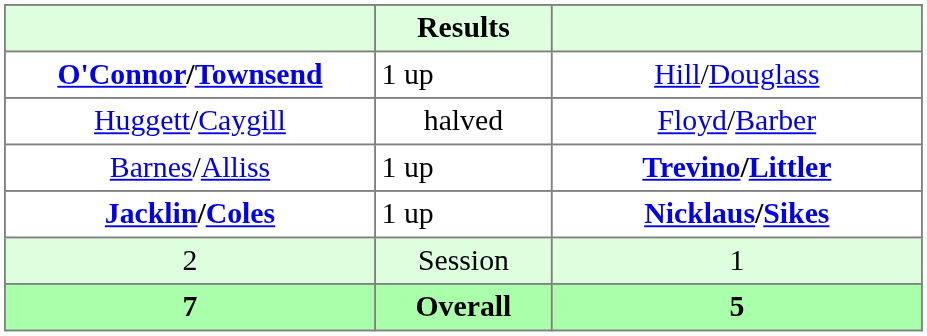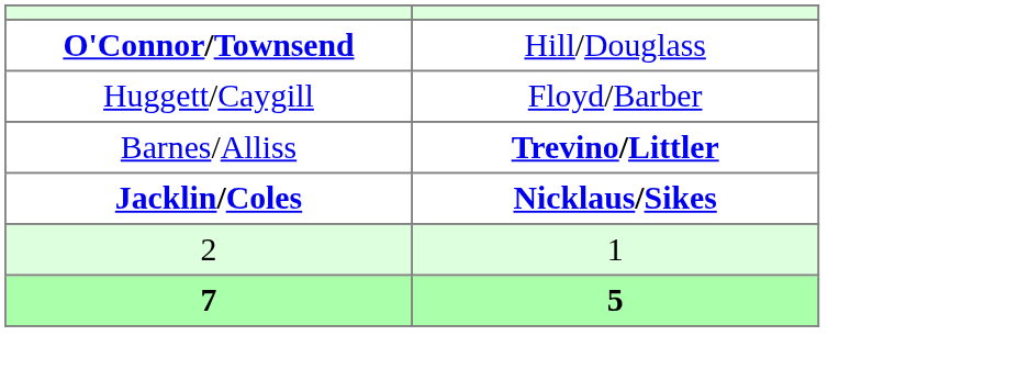 <table border="1" cellpadding="3" style="border-collapse:collapse; text-align:center;">
 <tr style="background:#dfd;">
 <th style="width:12em;"></th>
-<th style="width:5.5em;">Results</th>
 <th style="width:12em;"></th>
 </tr>
 <tr>
 <td><strong><a href='#'>O'Connor</a>/<a href='#'>Townsend</a></strong></td>
-<td align=left> 1 up</td>
 <td><a href='#'>Hill</a>/<a href='#'>Douglass</a></td>
 </tr>
 <tr>
 <td><a href='#'>Huggett</a>/<a href='#'>Caygill</a></td>
-<td>halved</td>
 <td><a href='#'>Floyd</a>/<a href='#'>Barber</a></td>
 </tr>
 <tr>
 <td><a href='#'>Barnes</a>/<a href='#'>Alliss</a></td>
-<td align=left> 1 up</td>
 <td><strong><a href='#'>Trevino</a>/<a href='#'>Littler</a></strong></td>
 </tr>
 <tr>
 <td><strong><a href='#'>Jacklin</a>/<a href='#'>Coles</a></strong></td>
-<td align=left> 1 up</td>
 <td><strong><a href='#'>Nicklaus</a>/<a href='#'>Sikes</a></strong></td>
 </tr>
 <tr style="background:#dfd;">
 <td>2</td>
-<td>Session</td>
 <td>1</td>
 </tr>
 <tr style="background:#afa;">
 <th>7</th>
-<th>Overall</th>
 <th>5</th>
 </tr>
 </table>
